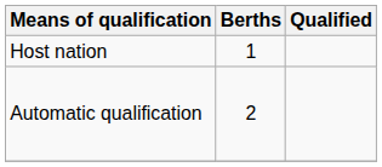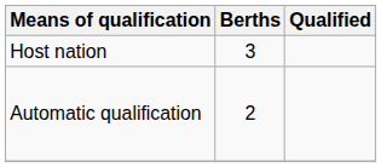 <table class="wikitable">
 <tr>
 <th>Means of qualification</th>
 <th>Berths</th>
 <th>Qualified</th>
 </tr>
 <tr>
 <td>Host nation</td>
-<td style="text-align:center;">1</td>
+<td style="text-align:center;">3</td>
 <td></td>
 </tr>
 <tr>
 <td>Automatic qualification</td>
 <td style="text-align:center;">2</td>
 <td><br><br><br><br></td>
 </tr>
 <tr>
 </tr>
 </table>
